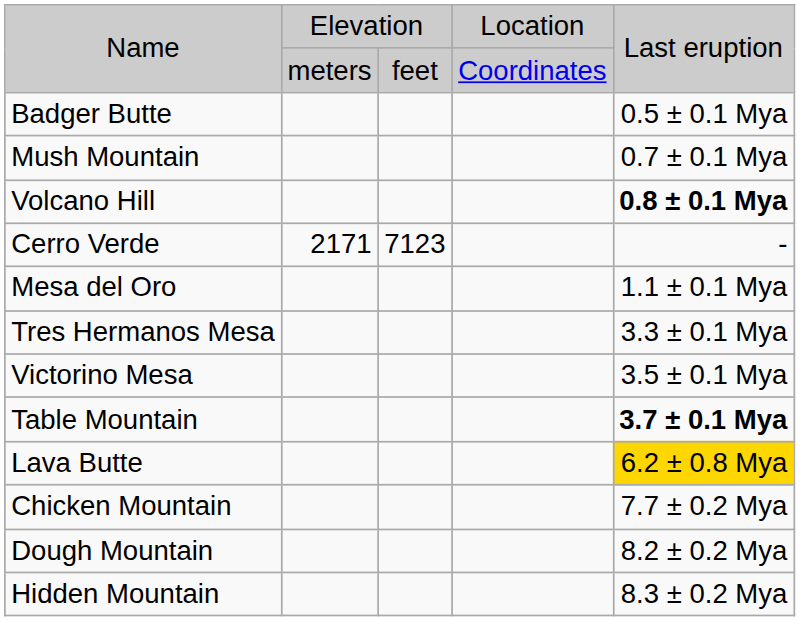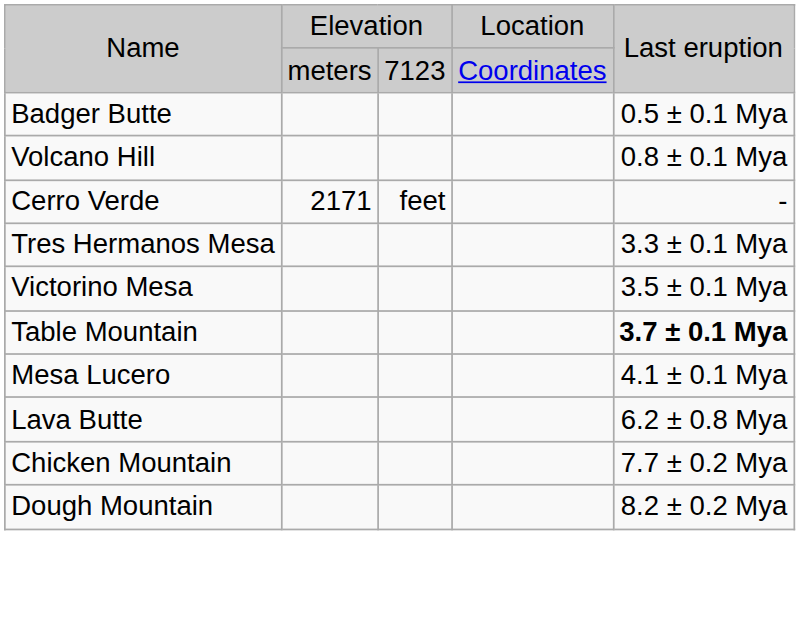 <table class="wikitable">
 <tr style="text-align:center; background:#ccc;">
 <td rowspan="2">Name</td>
 <td colspan ="2">Elevation</td>
 <td>Location</td>
 <td rowspan="2">Last eruption</td>
 </tr>
 <tr style="text-align:center; background:#ccc;">
 <td>meters</td>
-<td>feet</td>
+<td>7123</td>
 <td><a href='#'>Coordinates</a></td>
 </tr>
 <tr class="vcard" style="text-align:right;">
 <td style="text-align:left;" class="fn org">Badger Butte</td>
 <td></td>
 <td></td>
 <td></td>
 <td>0.5 ± 0.1 Mya</td>
 </tr>
 <tr class="vcard" style="text-align:right;">
-<td style="text-align:left;" class="fn org">Mush Mountain</td>
-<td></td>
-<td></td>
-<td></td>
-<td>0.7 ± 0.1 Mya</td>
-</tr>
-<tr class="vcard" style="text-align:right;">
 <td style="text-align:left;" class="fn org">Volcano Hill</td>
 <td></td>
 <td></td>
 <td></td>
-<td><strong>0.8 ± 0.1 Mya</strong></td>
+<td>0.8 ± 0.1 Mya</td>
 </tr>
 <tr class="vcard" style="text-align:right;">
 <td style="text-align:left;" class="fn org">Cerro Verde</td>
 <td>2171</td>
-<td>7123</td>
+<td>feet</td>
 <td></td>
 <td>-</td>
-</tr>
-<tr class="vcard" style="text-align:right;">
-<td style="text-align:left;" class="fn org">Mesa del Oro</td>
-<td></td>
-<td></td>
-<td></td>
-<td>1.1 ± 0.1 Mya</td>
 </tr>
 <tr class="vcard" style="text-align:right;">
 <td style="text-align:left;" class="fn org">Tres Hermanos Mesa</td>
 <td></td>
 <td></td>
 <td></td>
 <td>3.3 ± 0.1 Mya</td>
 </tr>
 <tr class="vcard" style="text-align:right;">
 <td style="text-align:left;" class="fn org">Victorino Mesa</td>
 <td></td>
 <td></td>
 <td></td>
 <td>3.5 ± 0.1 Mya</td>
 </tr>
 <tr class="vcard" style="text-align:right;">
 <td style="text-align:left;" class="fn org">Table Mountain</td>
 <td></td>
 <td></td>
 <td></td>
 <td><strong>3.7 ± 0.1 Mya</strong></td>
 </tr>
 <tr class="vcard" style="text-align:right;">
+<td style="text-align:left;" class="fn org">Mesa Lucero</td>
+<td></td>
+<td></td>
+<td></td>
+<td>4.1 ± 0.1 Mya</td>
+</tr>
+<tr class="vcard" style="text-align:right;">
 <td style="text-align:left;" class="fn org">Lava Butte</td>
 <td></td>
 <td></td>
 <td></td>
-<td style="background: gold;">6.2 ± 0.8 Mya</td>
+<td>6.2 ± 0.8 Mya</td>
 </tr>
 <tr class="vcard" style="text-align:right;">
 <td style="text-align:left;" class="fn org">Chicken Mountain</td>
 <td></td>
 <td></td>
 <td></td>
 <td>7.7 ± 0.2 Mya</td>
 </tr>
 <tr class="vcard" style="text-align:right;">
 <td style="text-align:left;" class="fn org">Dough Mountain</td>
 <td></td>
 <td></td>
 <td></td>
 <td>8.2 ± 0.2 Mya</td>
 </tr>
-<tr class="vcard" style="text-align:right;">
-<td style="text-align:left;" class="fn org">Hidden Mountain</td>
-<td></td>
-<td></td>
-<td></td>
-<td>8.3 ± 0.2 Mya</td>
-</tr>
 </table>
